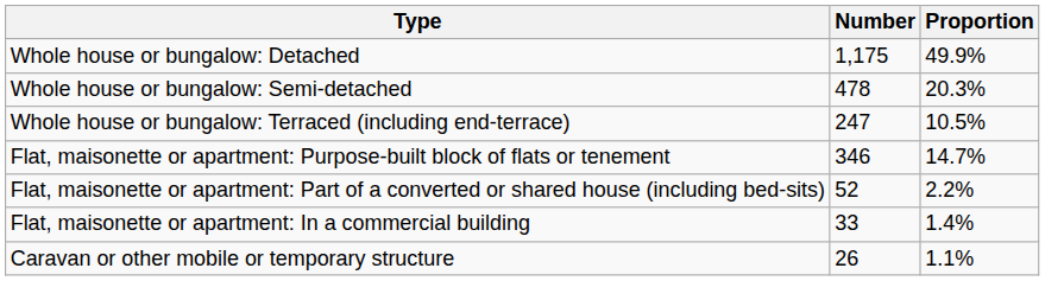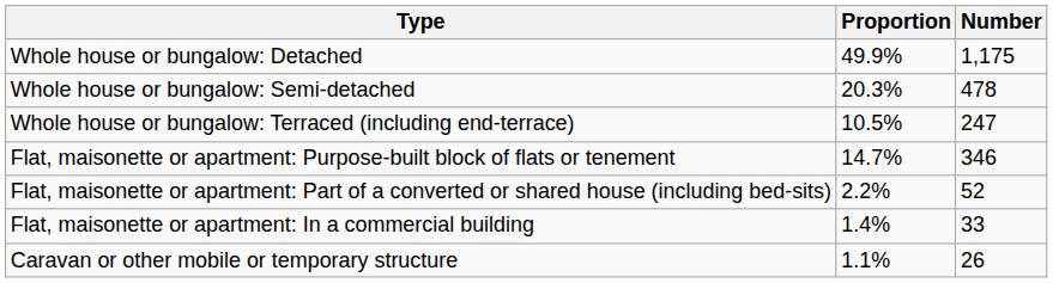 <table class="wikitable sortable">
 <tr>
 <th>Type</th>
+<th>Proportion</th>
 <th>Number</th>
-<th>Proportion</th>
 </tr>
 <tr>
 <td>Whole house or bungalow: Detached</td>
+<td>49.9%</td>
 <td>1,175</td>
-<td>49.9%</td>
 </tr>
 <tr>
 <td>Whole house or bungalow: Semi-detached</td>
+<td>20.3%</td>
 <td>478</td>
-<td>20.3%</td>
 </tr>
 <tr>
 <td>Whole house or bungalow: Terraced (including end-terrace)</td>
+<td>10.5%</td>
 <td>247</td>
-<td>10.5%</td>
 </tr>
 <tr>
 <td>Flat, maisonette or apartment: Purpose-built block of flats or tenement</td>
+<td>14.7%</td>
 <td>346</td>
-<td>14.7%</td>
 </tr>
 <tr>
 <td>Flat, maisonette or apartment: Part of a converted or shared house (including bed-sits)</td>
+<td>2.2%</td>
 <td>52</td>
-<td>2.2%</td>
 </tr>
 <tr>
 <td>Flat, maisonette or apartment: In a commercial building</td>
+<td>1.4%</td>
 <td>33</td>
-<td>1.4%</td>
 </tr>
 <tr>
 <td>Caravan or other mobile or temporary structure</td>
+<td>1.1%</td>
 <td>26</td>
-<td>1.1%</td>
 </tr>
 </table>
